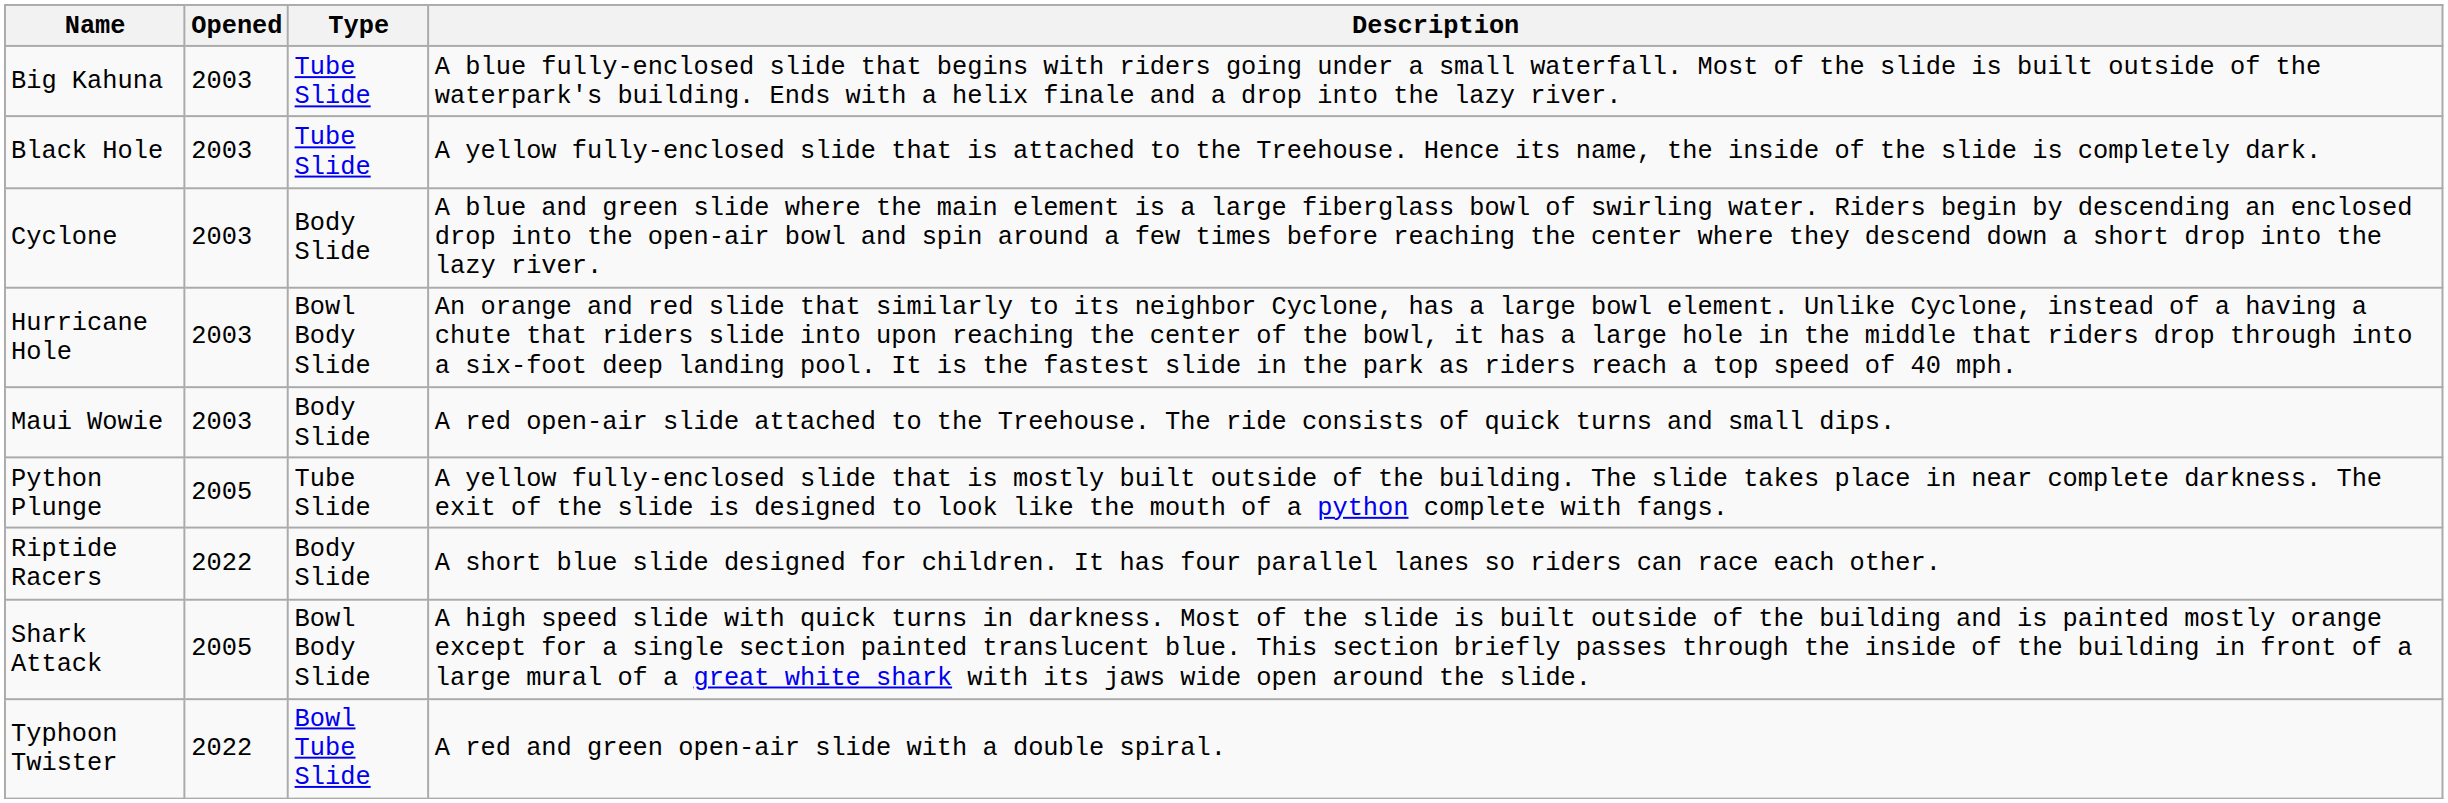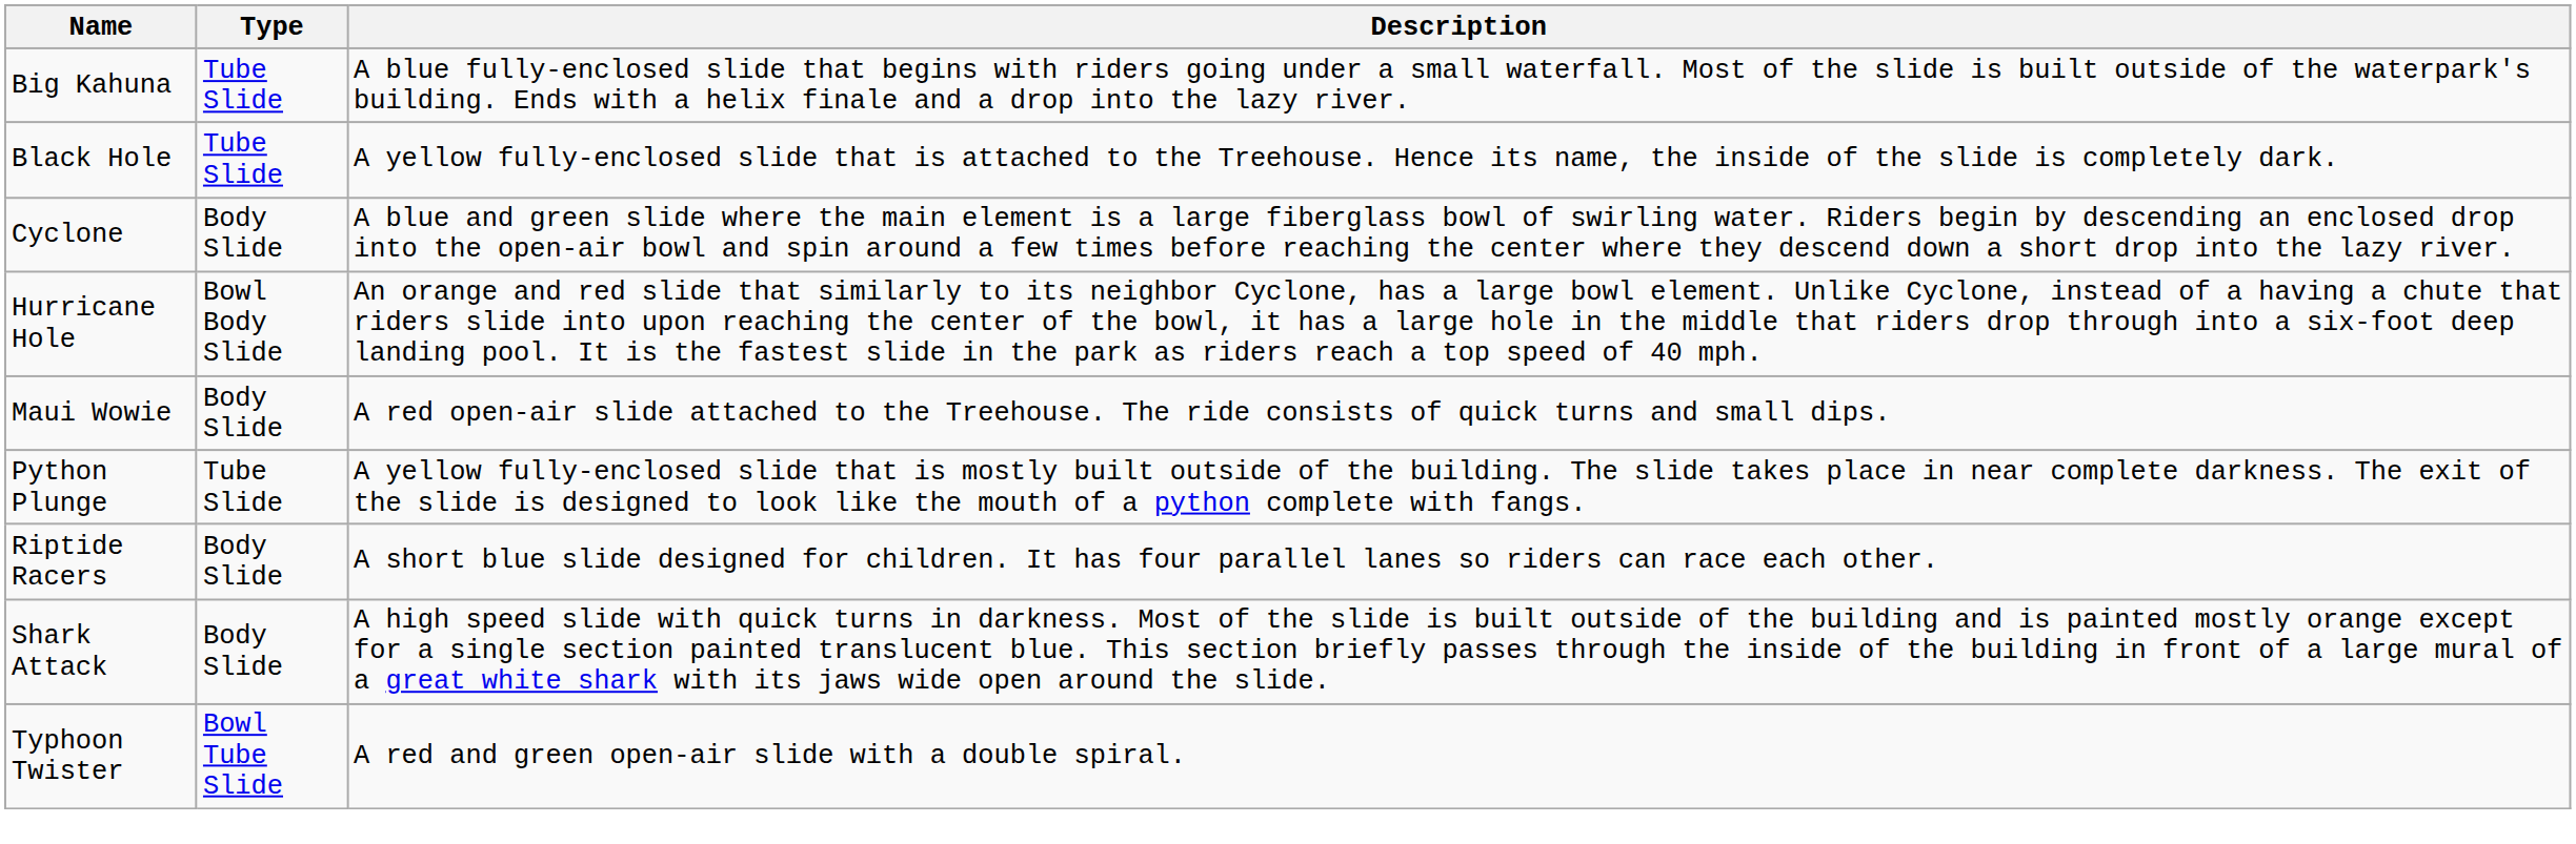 <table class="wikitable">
 <tr>
 <th>Name</th>
-<th>Opened</th>
 <th>Type</th>
 <th>Description</th>
 </tr>
 <tr>
 <td>Big Kahuna</td>
-<td>2003</td>
 <td><a href='#'>Tube Slide</a></td>
 <td>A blue fully-enclosed slide that begins with riders going under a small waterfall. Most of the slide is built outside of the waterpark's building. Ends with a helix finale and a drop into the lazy river.</td>
 </tr>
 <tr>
 <td>Black Hole</td>
-<td>2003</td>
 <td><a href='#'>Tube Slide</a></td>
 <td>A yellow fully-enclosed slide that is attached to the Treehouse. Hence its name, the inside of the slide is completely dark.</td>
 </tr>
 <tr>
 <td>Cyclone</td>
-<td>2003</td>
 <td>Body Slide</td>
 <td>A blue and green slide where the main element is a large fiberglass bowl of swirling water. Riders begin by descending an enclosed drop into the open-air bowl and spin around a few times before reaching the center where they descend down a short drop into the lazy river.</td>
 </tr>
 <tr>
 <td>Hurricane Hole</td>
-<td>2003</td>
 <td>Bowl Body Slide</td>
 <td>An orange and red slide that similarly to its neighbor Cyclone, has a large bowl element. Unlike Cyclone, instead of a having a chute that riders slide into upon reaching the center of the bowl, it has a large hole in the middle that riders drop through into a six-foot deep landing pool. It is the fastest slide in the park as riders reach a top speed of 40 mph.</td>
 </tr>
 <tr>
 <td>Maui Wowie</td>
-<td>2003</td>
 <td>Body Slide</td>
 <td>A red open-air slide attached to the Treehouse. The ride consists of quick turns and small dips.</td>
 </tr>
 <tr>
 <td>Python Plunge</td>
-<td>2005</td>
 <td>Tube Slide</td>
 <td>A yellow fully-enclosed slide that is mostly built outside of the building. The slide takes place in near complete darkness. The exit of the slide is designed to look like the mouth of a <a href='#'>python</a> complete with fangs.</td>
 </tr>
 <tr>
 <td>Riptide Racers</td>
-<td>2022</td>
 <td>Body Slide</td>
 <td>A short blue slide designed for children. It has four parallel lanes so riders can race each other.</td>
 </tr>
 <tr>
 <td>Shark Attack</td>
-<td>2005</td>
-<td>Bowl Body Slide</td>
+<td>Body Slide</td>
 <td>A high speed slide with quick turns in darkness. Most of the slide is built outside of the building and is painted mostly orange except for a single section painted translucent blue. This section briefly passes through the inside of the building in front of a large mural of a <a href='#'>great white shark</a> with its jaws wide open around the slide.</td>
 </tr>
 <tr>
 <td>Typhoon Twister</td>
-<td>2022</td>
 <td><a href='#'>Bowl Tube Slide</a></td>
 <td>A red and green open-air slide with a double spiral.</td>
 </tr>
 </table>
